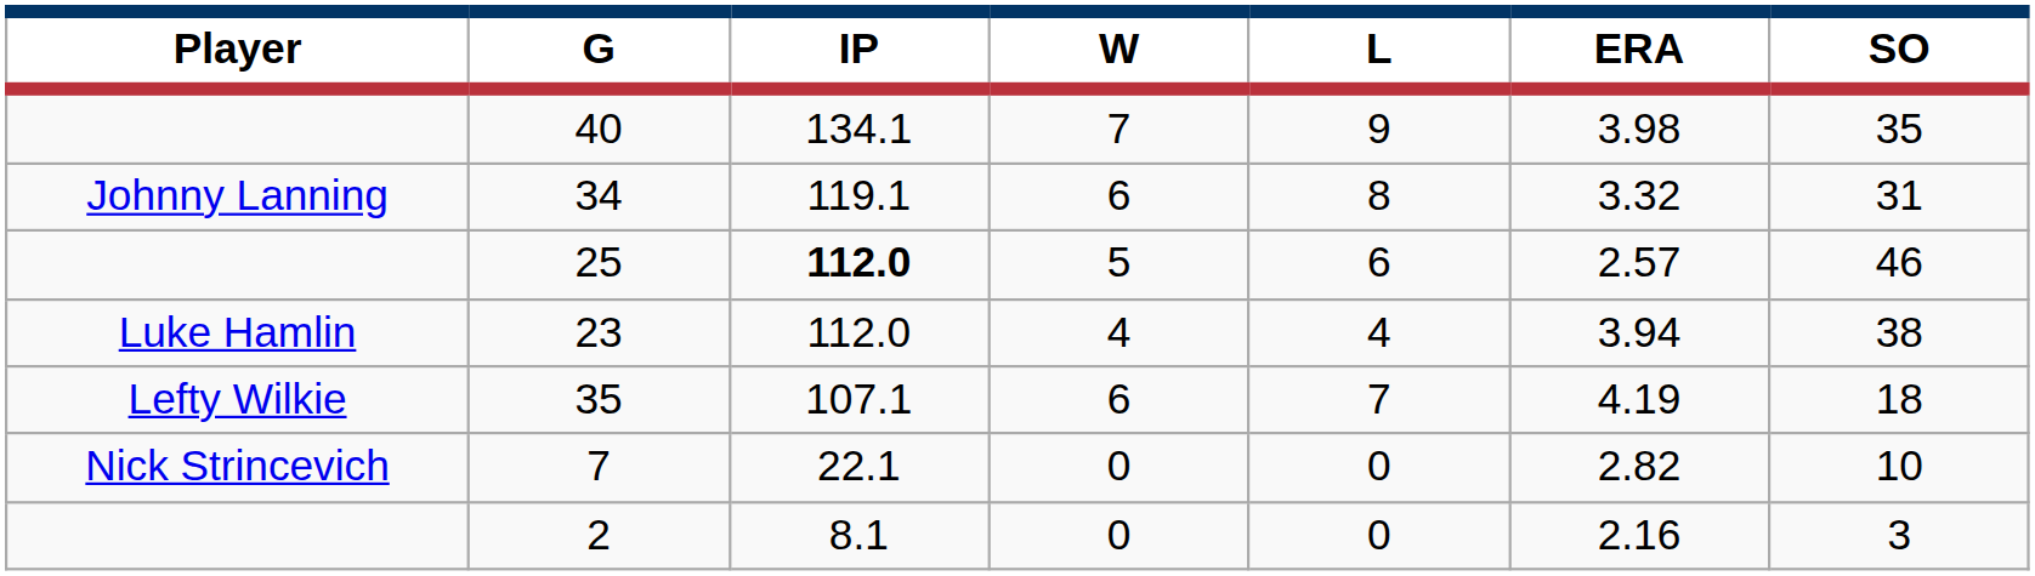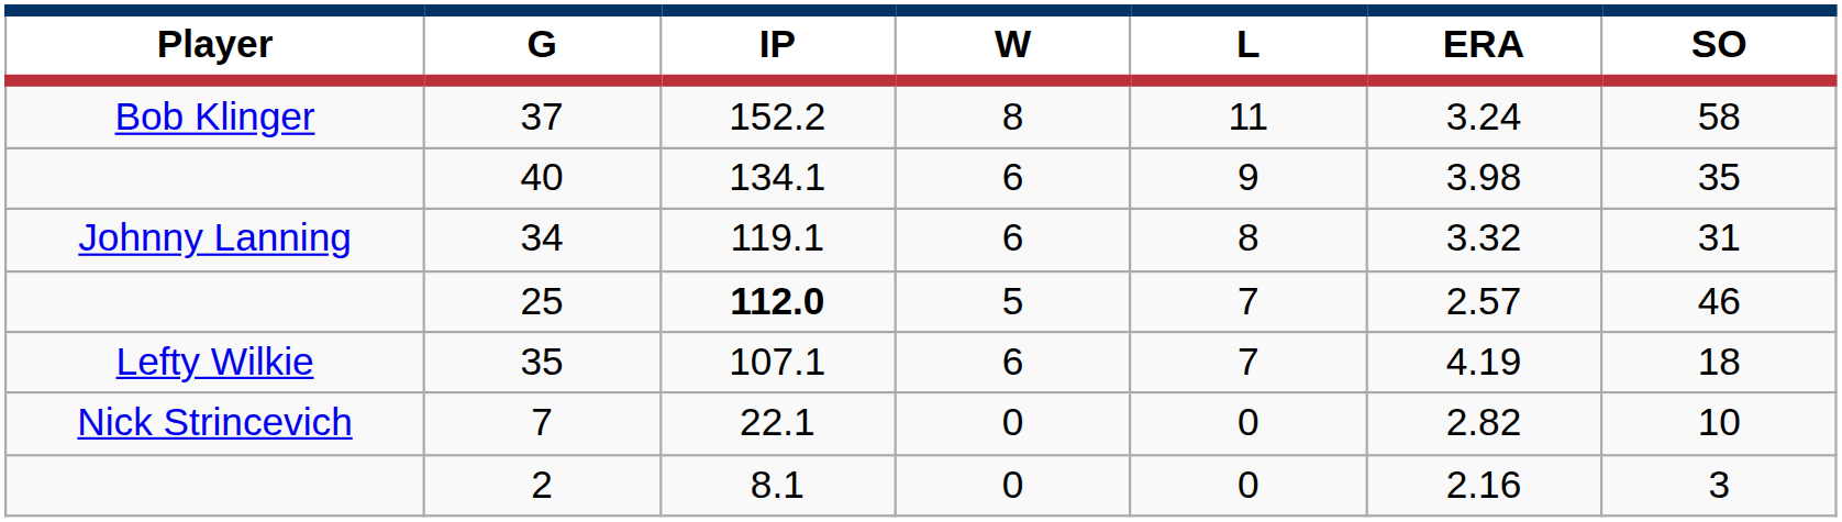 <table class="wikitable sortable">
 <tr>
 <th style="background:#FFFFFF; border-top:#023465 5px solid; border-bottom:#ba313c 5px solid;" width="16%">Player</th>
 <th style="background:#FFFFFF; border-top:#023465 5px solid; border-bottom:#ba313c 5px solid;" width="9%">G</th>
 <th style="background:#FFFFFF; border-top:#023465 5px solid; border-bottom:#ba313c 5px solid;" width="9%">IP</th>
 <th style="background:#FFFFFF; border-top:#023465 5px solid; border-bottom:#ba313c 5px solid;" width="9%">W</th>
 <th style="background:#FFFFFF; border-top:#023465 5px solid; border-bottom:#ba313c 5px solid;" width="9%">L</th>
 <th style="background:#FFFFFF; border-top:#023465 5px solid; border-bottom:#ba313c 5px solid;" width="9%">ERA</th>
 <th style="background:#FFFFFF; border-top:#023465 5px solid; border-bottom:#ba313c 5px solid;" width="9%">SO</th>
 </tr>
 <tr align="center">
+<td><a href='#'>Bob Klinger</a></td>
+<td>37</td>
+<td>152.2</td>
+<td>8</td>
+<td>11</td>
+<td>3.24</td>
+<td>58</td>
+</tr>
+<tr align="center">
 <td></td>
 <td>40</td>
 <td>134.1</td>
-<td>7</td>
+<td>6</td>
 <td>9</td>
 <td>3.98</td>
 <td>35</td>
 </tr>
 <tr align="center">
 <td><a href='#'>Johnny Lanning</a></td>
 <td>34</td>
 <td>119.1</td>
 <td>6</td>
 <td>8</td>
 <td>3.32</td>
 <td>31</td>
 </tr>
 <tr align="center">
 <td></td>
 <td>25</td>
 <td><strong>112.0</strong></td>
 <td>5</td>
-<td>6</td>
+<td>7</td>
 <td>2.57</td>
 <td>46</td>
-</tr>
-<tr align="center">
-<td><a href='#'>Luke Hamlin</a></td>
-<td>23</td>
-<td>112.0</td>
-<td>4</td>
-<td>4</td>
-<td>3.94</td>
-<td>38</td>
 </tr>
 <tr align="center">
 <td><a href='#'>Lefty Wilkie</a></td>
 <td>35</td>
 <td>107.1</td>
 <td>6</td>
 <td>7</td>
 <td>4.19</td>
 <td>18</td>
 </tr>
 <tr align="center">
 <td><a href='#'>Nick Strincevich</a></td>
 <td>7</td>
 <td>22.1</td>
 <td>0</td>
 <td>0</td>
 <td>2.82</td>
 <td>10</td>
 </tr>
 <tr align="center">
 <td></td>
 <td>2</td>
 <td>8.1</td>
 <td>0</td>
 <td>0</td>
 <td>2.16</td>
 <td>3</td>
 </tr>
 </table>
